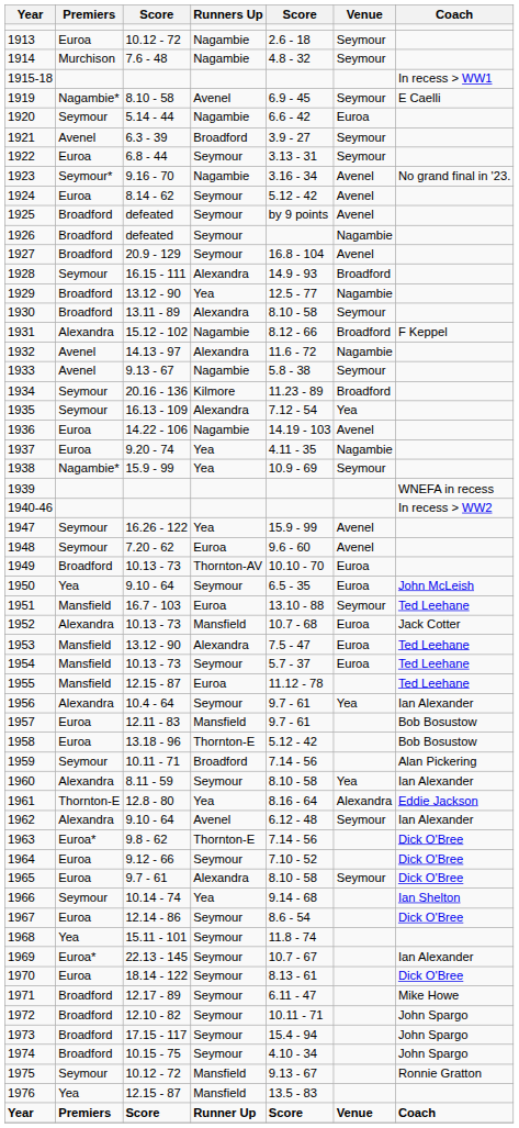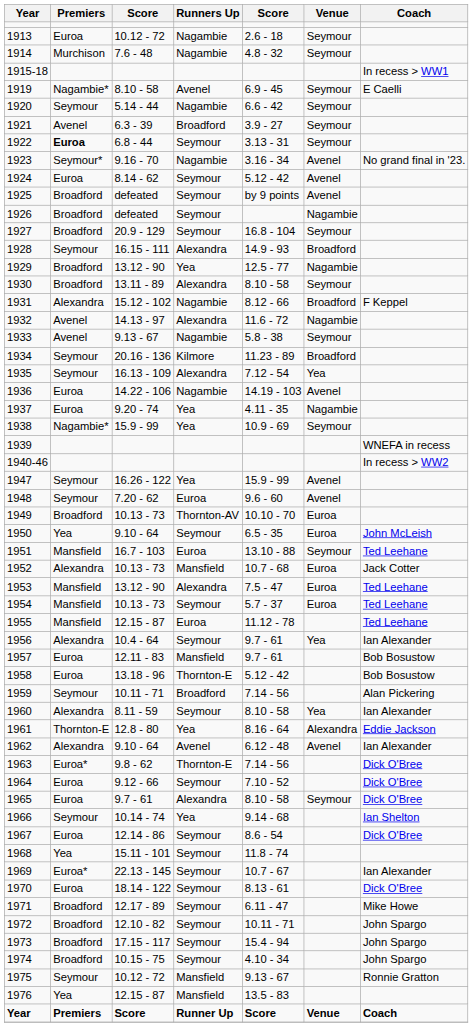 <table class="wikitable collapsible collapsed">
 <tr>
 <th>Year</th>
 <th><span><strong>Premiers</strong></span></th>
 <th>Score</th>
 <th>Runners Up</th>
 <th>Score</th>
 <th>Venue</th>
 <th>Coach</th>
 </tr>
 <tr>
 <td></td>
 <td></td>
 <td></td>
 <td></td>
 <td></td>
 <td></td>
 <td></td>
 </tr>
 <tr>
 <td>1913</td>
 <td>Euroa</td>
 <td>10.12 - 72</td>
 <td>Nagambie</td>
 <td>2.6 - 18</td>
 <td>Seymour</td>
 <td></td>
 </tr>
 <tr>
 <td>1914</td>
 <td>Murchison</td>
 <td>7.6 - 48</td>
 <td>Nagambie</td>
 <td>4.8 - 32</td>
 <td>Seymour</td>
 <td></td>
 </tr>
 <tr>
 <td>1915-18</td>
 <td></td>
 <td></td>
 <td></td>
 <td></td>
 <td></td>
 <td>In recess > <a href='#'>WW1</a></td>
 </tr>
 <tr>
 <td>1919</td>
 <td>Nagambie*</td>
 <td>8.10 - 58</td>
 <td>Avenel</td>
 <td>6.9 - 45</td>
 <td>Seymour</td>
 <td>E Caelli</td>
 </tr>
 <tr>
 <td>1920</td>
 <td>Seymour</td>
 <td>5.14 - 44</td>
 <td>Nagambie</td>
 <td>6.6 - 42</td>
-<td>Euroa</td>
+<td>Seymour</td>
 <td></td>
 </tr>
 <tr>
 <td>1921</td>
 <td>Avenel</td>
 <td>6.3 - 39</td>
 <td>Broadford</td>
 <td>3.9 - 27</td>
 <td>Seymour</td>
 <td></td>
 </tr>
 <tr>
 <td>1922</td>
-<td>Euroa</td>
+<td><strong>Euroa</strong></td>
 <td>6.8 - 44</td>
 <td>Seymour</td>
 <td>3.13 - 31</td>
 <td>Seymour</td>
 <td></td>
 </tr>
 <tr>
 <td>1923</td>
 <td>Seymour*</td>
 <td>9.16 - 70</td>
 <td>Nagambie</td>
 <td>3.16 - 34</td>
 <td>Avenel</td>
 <td>No grand final in '23.</td>
 </tr>
 <tr>
 <td>1924</td>
 <td>Euroa</td>
 <td>8.14 - 62</td>
 <td>Seymour</td>
 <td>5.12 - 42</td>
 <td>Avenel</td>
 <td></td>
 </tr>
 <tr>
 <td>1925</td>
 <td>Broadford</td>
 <td>defeated</td>
 <td>Seymour</td>
 <td>by 9 points</td>
 <td>Avenel</td>
 <td></td>
 </tr>
 <tr>
 <td>1926</td>
 <td>Broadford</td>
 <td>defeated</td>
 <td>Seymour</td>
 <td></td>
 <td>Nagambie</td>
 <td></td>
 </tr>
 <tr>
 <td>1927</td>
 <td>Broadford</td>
 <td>20.9 - 129</td>
 <td>Seymour</td>
 <td>16.8 - 104</td>
-<td>Avenel</td>
+<td>Seymour</td>
 <td></td>
 </tr>
 <tr>
 <td>1928</td>
 <td>Seymour</td>
 <td>16.15 - 111</td>
 <td>Alexandra</td>
 <td>14.9 - 93</td>
 <td>Broadford</td>
 <td></td>
 </tr>
 <tr>
 <td>1929</td>
 <td>Broadford</td>
 <td>13.12 - 90</td>
 <td>Yea</td>
 <td>12.5 - 77</td>
 <td>Nagambie</td>
 <td></td>
 </tr>
 <tr>
 <td>1930</td>
 <td>Broadford</td>
 <td>13.11 - 89</td>
 <td>Alexandra</td>
 <td>8.10 - 58</td>
 <td>Seymour</td>
 <td></td>
 </tr>
 <tr>
 <td>1931</td>
 <td>Alexandra</td>
 <td>15.12 - 102</td>
 <td>Nagambie</td>
 <td>8.12 - 66</td>
 <td>Broadford</td>
 <td>F Keppel</td>
 </tr>
 <tr>
 <td>1932</td>
 <td>Avenel</td>
 <td>14.13 - 97</td>
 <td>Alexandra</td>
 <td>11.6 - 72</td>
 <td>Nagambie</td>
 <td></td>
 </tr>
 <tr>
 <td>1933</td>
 <td>Avenel</td>
 <td>9.13 - 67</td>
 <td>Nagambie</td>
 <td>5.8 - 38</td>
 <td>Seymour</td>
 <td></td>
 </tr>
 <tr>
 <td>1934</td>
 <td>Seymour</td>
 <td>20.16 - 136</td>
 <td>Kilmore</td>
 <td>11.23 - 89</td>
 <td>Broadford</td>
 <td></td>
 </tr>
 <tr>
 <td>1935</td>
 <td>Seymour</td>
 <td>16.13 - 109</td>
 <td>Alexandra</td>
 <td>7.12 - 54</td>
 <td>Yea</td>
 <td></td>
 </tr>
 <tr>
 <td>1936</td>
 <td>Euroa</td>
 <td>14.22 - 106</td>
 <td>Nagambie</td>
 <td>14.19 - 103</td>
 <td>Avenel</td>
 <td></td>
 </tr>
 <tr>
 <td>1937</td>
 <td>Euroa</td>
 <td>9.20 - 74</td>
 <td>Yea</td>
 <td>4.11 - 35</td>
 <td>Nagambie</td>
 <td></td>
 </tr>
 <tr>
 <td>1938</td>
 <td>Nagambie*</td>
 <td>15.9 - 99</td>
 <td>Yea</td>
 <td>10.9 - 69</td>
 <td>Seymour</td>
 <td></td>
 </tr>
 <tr>
 <td>1939</td>
 <td></td>
 <td></td>
 <td></td>
 <td></td>
 <td></td>
 <td>WNEFA in recess</td>
 </tr>
 <tr>
 <td>1940-46</td>
 <td></td>
 <td></td>
 <td></td>
 <td></td>
 <td></td>
 <td>In recess > <a href='#'>WW2</a></td>
 </tr>
 <tr>
 <td>1947</td>
 <td>Seymour</td>
 <td>16.26 - 122</td>
 <td>Yea</td>
 <td>15.9 - 99</td>
 <td>Avenel</td>
 <td></td>
 </tr>
 <tr>
 <td>1948</td>
 <td>Seymour</td>
 <td>7.20 - 62</td>
 <td>Euroa</td>
 <td>9.6 - 60</td>
 <td>Avenel</td>
 <td></td>
 </tr>
 <tr>
 <td>1949</td>
 <td>Broadford</td>
 <td>10.13 - 73</td>
 <td>Thornton-AV</td>
 <td>10.10 - 70</td>
 <td>Euroa</td>
 <td></td>
 </tr>
 <tr>
 <td>1950</td>
 <td>Yea</td>
 <td>9.10 - 64</td>
 <td>Seymour</td>
 <td>6.5 - 35</td>
 <td>Euroa</td>
 <td><a href='#'>John McLeish</a></td>
 </tr>
 <tr>
 <td>1951</td>
 <td>Mansfield</td>
 <td>16.7 - 103</td>
 <td>Euroa</td>
 <td>13.10 - 88</td>
 <td>Seymour</td>
 <td><a href='#'>Ted Leehane</a></td>
 </tr>
 <tr>
 <td>1952</td>
 <td>Alexandra</td>
 <td>10.13 - 73</td>
 <td>Mansfield</td>
 <td>10.7 - 68</td>
 <td>Euroa</td>
 <td>Jack Cotter</td>
 </tr>
 <tr>
 <td>1953</td>
 <td>Mansfield</td>
 <td>13.12 - 90</td>
 <td>Alexandra</td>
 <td>7.5 - 47</td>
 <td>Euroa</td>
 <td><a href='#'>Ted Leehane</a></td>
 </tr>
 <tr>
 <td>1954</td>
 <td>Mansfield</td>
 <td>10.13 - 73</td>
 <td>Seymour</td>
 <td>5.7 - 37</td>
 <td>Euroa</td>
 <td><a href='#'>Ted Leehane</a></td>
 </tr>
 <tr>
 <td>1955</td>
 <td>Mansfield</td>
 <td>12.15 - 87</td>
 <td>Euroa</td>
 <td>11.12 - 78</td>
 <td></td>
 <td><a href='#'>Ted Leehane</a></td>
 </tr>
 <tr>
 <td>1956</td>
 <td>Alexandra</td>
 <td>10.4 - 64</td>
 <td>Seymour</td>
 <td>9.7 - 61</td>
 <td>Yea</td>
 <td>Ian Alexander</td>
 </tr>
 <tr>
 <td>1957</td>
 <td>Euroa</td>
 <td>12.11 - 83</td>
 <td>Mansfield</td>
 <td>9.7 - 61</td>
 <td></td>
 <td>Bob Bosustow</td>
 </tr>
 <tr>
 <td>1958</td>
 <td>Euroa</td>
 <td>13.18 - 96</td>
 <td>Thornton-E</td>
 <td>5.12 - 42</td>
 <td></td>
 <td>Bob Bosustow</td>
 </tr>
 <tr>
 <td>1959</td>
 <td>Seymour</td>
 <td>10.11 - 71</td>
 <td>Broadford</td>
 <td>7.14 - 56</td>
 <td></td>
 <td>Alan Pickering</td>
 </tr>
 <tr>
 <td>1960</td>
 <td>Alexandra</td>
 <td>8.11 - 59</td>
 <td>Seymour</td>
 <td>8.10 - 58</td>
 <td>Yea</td>
 <td>Ian Alexander</td>
 </tr>
 <tr>
 <td>1961</td>
 <td>Thornton-E</td>
 <td>12.8 - 80</td>
 <td>Yea</td>
 <td>8.16 - 64</td>
 <td>Alexandra</td>
 <td><a href='#'>Eddie Jackson</a></td>
 </tr>
 <tr>
 <td>1962</td>
 <td>Alexandra</td>
 <td>9.10 - 64</td>
 <td>Avenel</td>
 <td>6.12 - 48</td>
-<td>Seymour</td>
+<td>Avenel</td>
 <td>Ian Alexander</td>
 </tr>
 <tr>
 <td>1963</td>
 <td>Euroa*</td>
 <td>9.8 - 62</td>
 <td>Thornton-E</td>
 <td>7.14 - 56</td>
 <td></td>
 <td><a href='#'>Dick O'Bree</a></td>
 </tr>
 <tr>
 <td>1964</td>
 <td>Euroa</td>
 <td>9.12 - 66</td>
 <td>Seymour</td>
 <td>7.10 - 52</td>
 <td></td>
 <td><a href='#'>Dick O'Bree</a></td>
 </tr>
 <tr>
 <td>1965</td>
 <td>Euroa</td>
 <td>9.7 - 61</td>
 <td>Alexandra</td>
 <td>8.10 - 58</td>
 <td>Seymour</td>
 <td><a href='#'>Dick O'Bree</a></td>
 </tr>
 <tr>
 <td>1966</td>
 <td>Seymour</td>
 <td>10.14 - 74</td>
 <td>Yea</td>
 <td>9.14 - 68</td>
 <td></td>
 <td><a href='#'>Ian Shelton</a></td>
 </tr>
 <tr>
 <td>1967</td>
 <td>Euroa</td>
 <td>12.14 - 86</td>
 <td>Seymour</td>
 <td>8.6 - 54</td>
 <td></td>
 <td><a href='#'>Dick O'Bree</a></td>
 </tr>
 <tr>
 <td>1968</td>
 <td>Yea</td>
 <td>15.11 - 101</td>
 <td>Seymour</td>
 <td>11.8 - 74</td>
 <td></td>
 <td></td>
 </tr>
 <tr>
 <td>1969</td>
 <td>Euroa*</td>
 <td>22.13 - 145</td>
 <td>Seymour</td>
 <td>10.7 - 67</td>
 <td></td>
 <td>Ian Alexander</td>
 </tr>
 <tr>
 <td>1970</td>
 <td>Euroa</td>
 <td>18.14 - 122</td>
 <td>Seymour</td>
 <td>8.13 - 61</td>
 <td></td>
 <td><a href='#'>Dick O'Bree</a></td>
 </tr>
 <tr>
 <td>1971</td>
 <td>Broadford</td>
 <td>12.17 - 89</td>
 <td>Seymour</td>
 <td>6.11 - 47</td>
 <td></td>
 <td>Mike Howe</td>
 </tr>
 <tr>
 <td>1972</td>
 <td>Broadford</td>
 <td>12.10 - 82</td>
 <td>Seymour</td>
 <td>10.11 - 71</td>
 <td></td>
 <td>John Spargo</td>
 </tr>
 <tr>
 <td>1973</td>
 <td>Broadford</td>
 <td>17.15 - 117</td>
 <td>Seymour</td>
 <td>15.4 - 94</td>
 <td></td>
 <td>John Spargo</td>
 </tr>
 <tr>
 <td>1974</td>
 <td>Broadford</td>
 <td>10.15 - 75</td>
 <td>Seymour</td>
 <td>4.10 - 34</td>
 <td></td>
 <td>John Spargo</td>
 </tr>
 <tr>
 <td>1975</td>
 <td>Seymour</td>
 <td>10.12 - 72</td>
 <td>Mansfield</td>
 <td>9.13 - 67</td>
 <td></td>
 <td>Ronnie Gratton</td>
 </tr>
 <tr>
 <td>1976</td>
 <td>Yea</td>
 <td>12.15 - 87</td>
 <td>Mansfield</td>
 <td>13.5 - 83</td>
 <td></td>
 <td></td>
 </tr>
 <tr>
 <td><strong>Year</strong></td>
 <td><strong>Premiers</strong></td>
 <td><strong>Score</strong></td>
 <td><strong>Runner Up</strong></td>
 <td><strong>Score</strong></td>
 <td><strong>Venue</strong></td>
 <td><strong>Coach</strong></td>
 </tr>
 <tr>
 </tr>
 </table>
